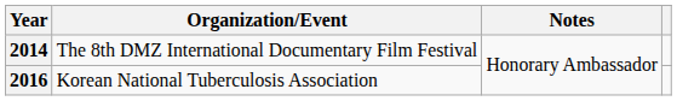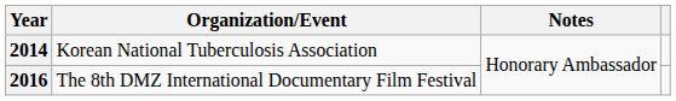 <table class="wikitable plainrowheaders">
 <tr>
 <th scope="col">Year</th>
 <th scope="col">Organization/Event</th>
 <th scope="col">Notes</th>
 <th scope="col" class="unsortable"></th>
 </tr>
 <tr>
 <th scope="row">2014</th>
-<td>The 8th DMZ International Documentary Film Festival</td>
+<td>Korean National Tuberculosis Association</td>
 <td rowspan="2">Honorary Ambassador</td>
 <td style="text-align:center"></td>
 </tr>
 <tr>
 <th scope="row">2016</th>
-<td>Korean National Tuberculosis Association</td>
+<td>The 8th DMZ International Documentary Film Festival</td>
 <td style="text-align:center"></td>
 </tr>
 </table>
